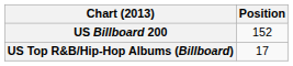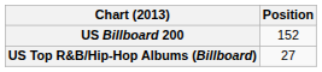 <table class="wikitable sortable plainrowheaders" style="text-align:center">
 <tr>
 <th scope="col">Chart (2013)</th>
 <th scope="col">Position</th>
 </tr>
 <tr>
 <th scope="row">US <em>Billboard</em> 200</th>
 <td>152</td>
 </tr>
 <tr>
 <th scope="row">US Top R&B/Hip-Hop Albums (<em>Billboard</em>)</th>
-<td>17</td>
+<td>27</td>
 </tr>
 </table>
